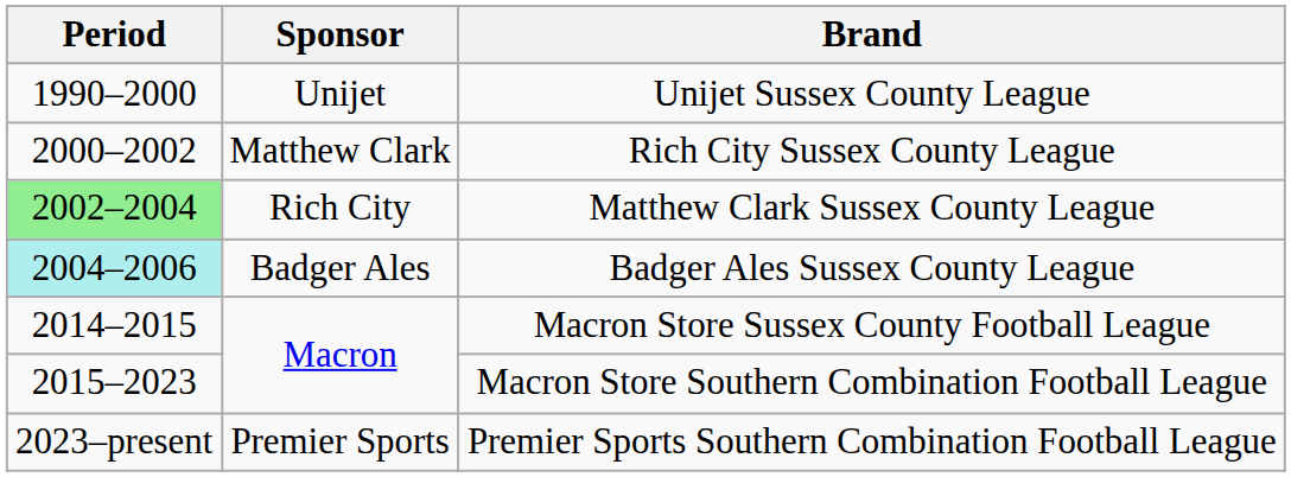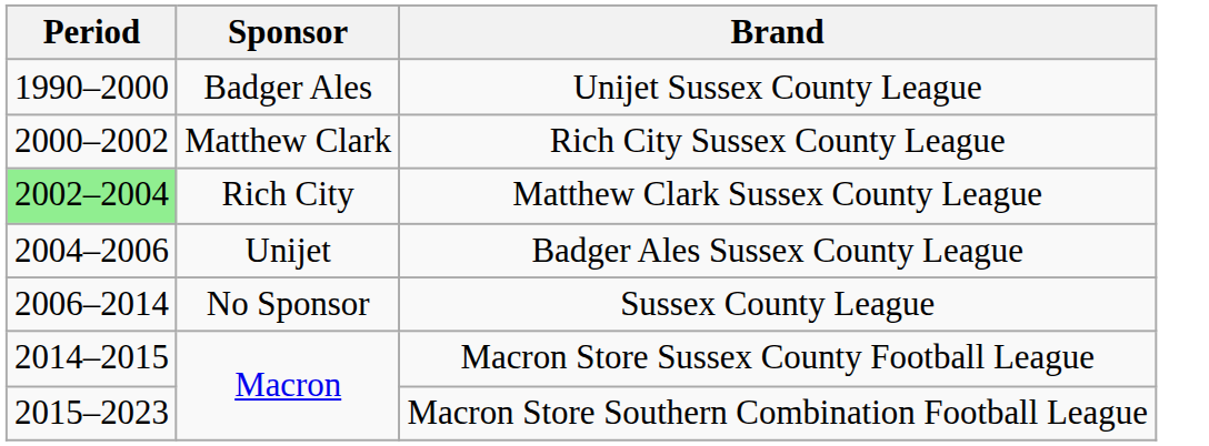 <table class="wikitable" style="text-align:center;margin-left:1em;float:center">
 <tr>
 <th>Period</th>
 <th>Sponsor</th>
 <th>Brand</th>
 </tr>
 <tr>
 <td>1990–2000</td>
-<td>Unijet</td>
+<td>Badger Ales</td>
 <td>Unijet Sussex County League</td>
 </tr>
 <tr>
 <td>2000–2002</td>
 <td>Matthew Clark</td>
 <td>Rich City Sussex County League</td>
 </tr>
 <tr>
 <td style="background: lightgreen;">2002–2004</td>
 <td>Rich City</td>
 <td>Matthew Clark Sussex County League</td>
 </tr>
 <tr>
-<td style="background: paleturquoise;">2004–2006</td>
-<td>Badger Ales</td>
+<td>2004–2006</td>
+<td>Unijet</td>
 <td>Badger Ales Sussex County League</td>
+</tr>
+<tr>
+<td>2006–2014</td>
+<td>No Sponsor</td>
+<td>Sussex County League</td>
 </tr>
 <tr>
 <td>2014–2015</td>
 <td rowspan="2"><a href='#'>Macron</a></td>
 <td>Macron Store Sussex County Football League</td>
 </tr>
 <tr>
 <td>2015–2023</td>
 <td>Macron Store Southern Combination Football League</td>
 </tr>
-<tr>
-<td>2023–present</td>
-<td>Premier Sports</td>
-<td>Premier Sports Southern Combination Football League</td>
-</tr>
 </table>
